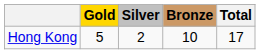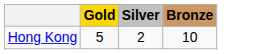 <table class="wikitable">
 <tr align="center">
 <th></th>
 <th style="background-color:gold">Gold</th>
 <th style="background-color:silver">Silver</th>
 <th style="background-color:#CC9966">Bronze</th>
-<th>Total</th>
 </tr>
 <tr align="center">
 <td> <a href='#'>Hong Kong</a></td>
 <td>5</td>
 <td>2</td>
 <td>10</td>
-<td>17</td>
 </tr>
 </table>
